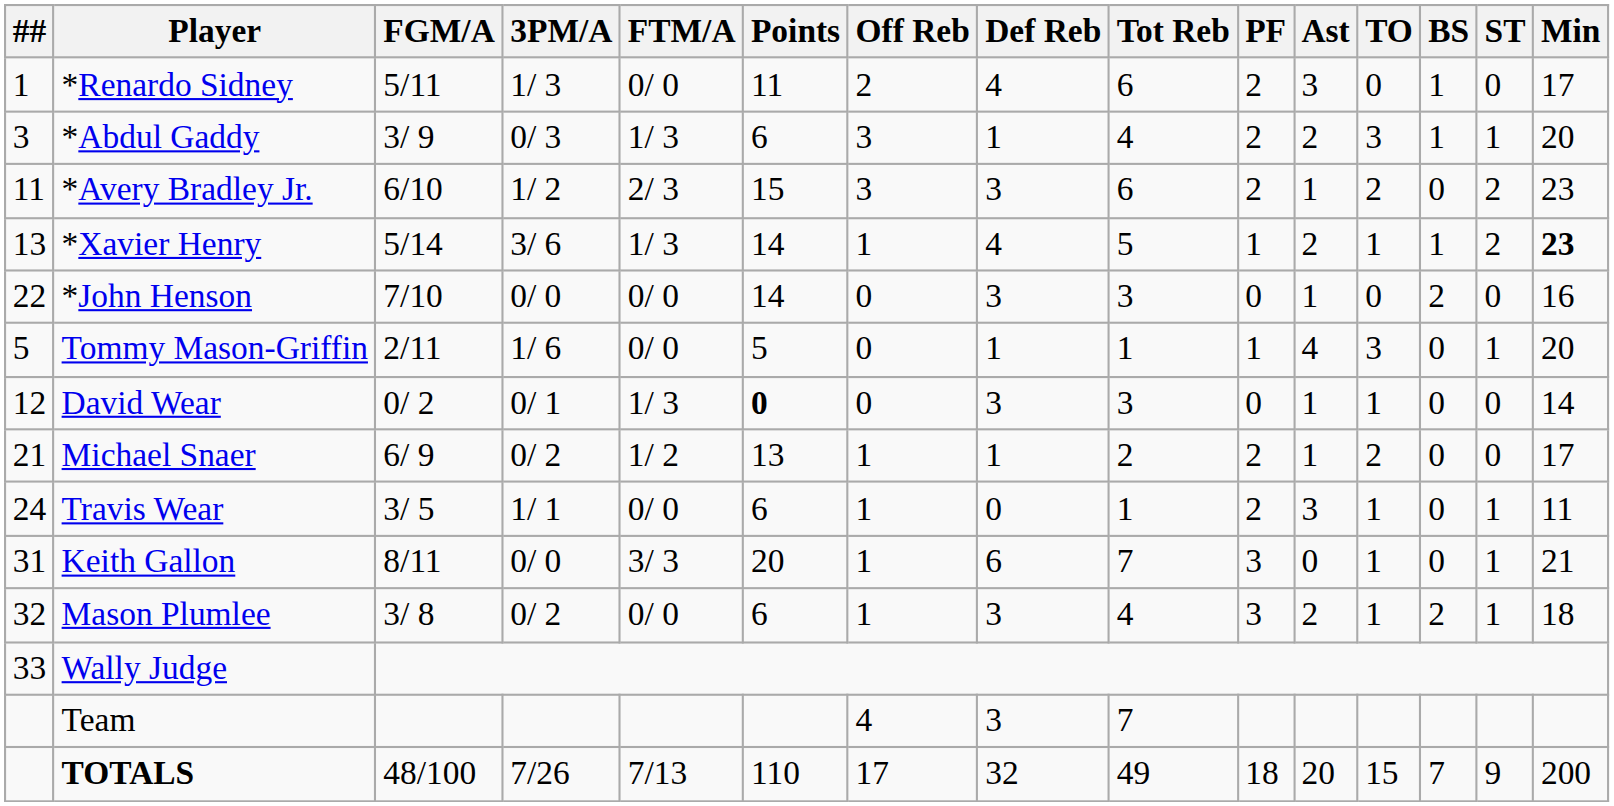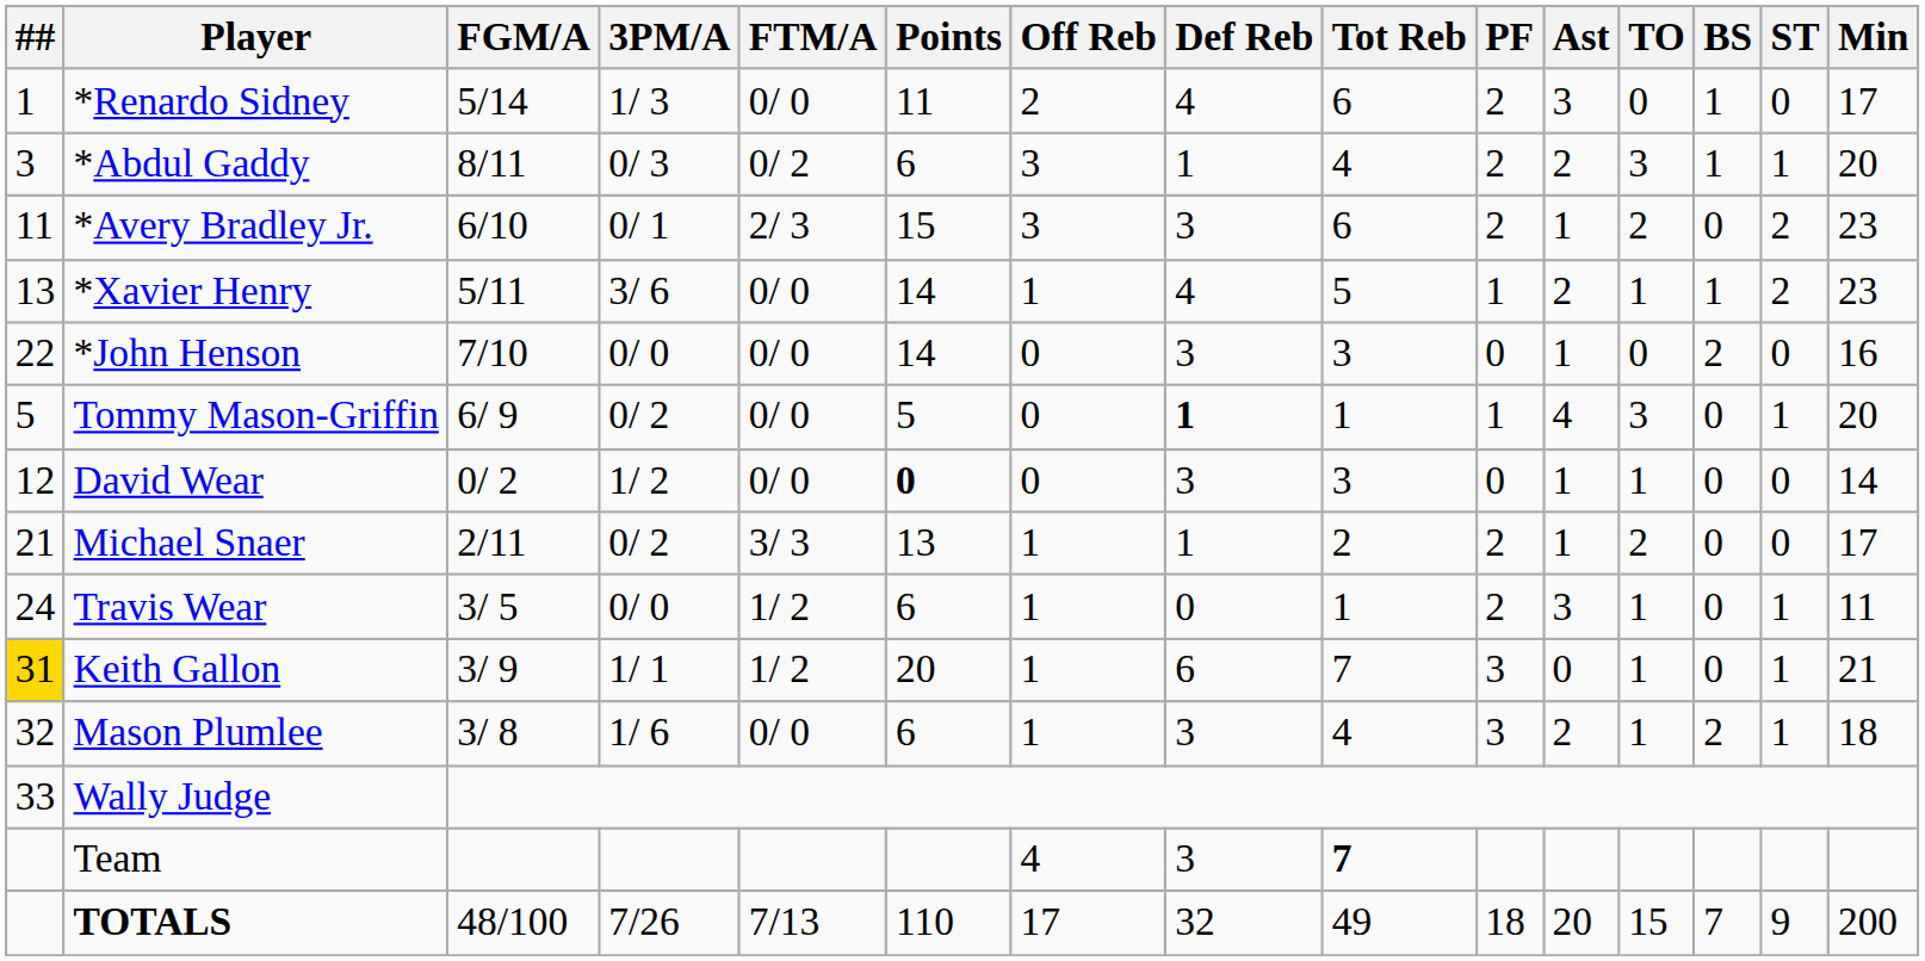 <table class="wikitable sortable">
 <tr>
 <th>##</th>
 <th>Player</th>
 <th>FGM/A</th>
 <th>3PM/A</th>
 <th>FTM/A</th>
 <th>Points</th>
 <th>Off Reb</th>
 <th>Def Reb</th>
 <th>Tot Reb</th>
 <th>PF</th>
 <th>Ast</th>
 <th>TO</th>
 <th>BS</th>
 <th>ST</th>
 <th>Min</th>
 </tr>
 <tr>
 <td>1</td>
 <td>*<a href='#'>Renardo Sidney</a></td>
-<td>5/11</td>
+<td>5/14</td>
 <td>1/ 3</td>
 <td>0/ 0</td>
 <td>11</td>
 <td>2</td>
 <td>4</td>
 <td>6</td>
 <td>2</td>
 <td>3</td>
 <td>0</td>
 <td>1</td>
 <td>0</td>
 <td>17</td>
 </tr>
 <tr>
 <td>3</td>
 <td>*<a href='#'>Abdul Gaddy</a></td>
-<td>3/ 9</td>
+<td>8/11</td>
 <td>0/ 3</td>
-<td>1/ 3</td>
+<td>0/ 2</td>
 <td>6</td>
 <td>3</td>
 <td>1</td>
 <td>4</td>
 <td>2</td>
 <td>2</td>
 <td>3</td>
 <td>1</td>
 <td>1</td>
 <td>20</td>
 </tr>
 <tr>
 <td>11</td>
 <td>*<a href='#'>Avery Bradley Jr.</a></td>
 <td>6/10</td>
-<td>1/ 2</td>
+<td>0/ 1</td>
 <td>2/ 3</td>
 <td>15</td>
 <td>3</td>
 <td>3</td>
 <td>6</td>
 <td>2</td>
 <td>1</td>
 <td>2</td>
 <td>0</td>
 <td>2</td>
 <td>23</td>
 </tr>
 <tr>
 <td>13</td>
 <td>*<a href='#'>Xavier Henry</a></td>
-<td>5/14</td>
+<td>5/11</td>
 <td>3/ 6</td>
-<td>1/ 3</td>
+<td>0/ 0</td>
 <td>14</td>
 <td>1</td>
 <td>4</td>
 <td>5</td>
 <td>1</td>
 <td>2</td>
 <td>1</td>
 <td>1</td>
 <td>2</td>
-<td><strong>23</strong></td>
+<td>23</td>
 </tr>
 <tr>
 <td>22</td>
 <td>*<a href='#'>John Henson</a></td>
 <td>7/10</td>
 <td>0/ 0</td>
 <td>0/ 0</td>
 <td>14</td>
 <td>0</td>
 <td>3</td>
 <td>3</td>
 <td>0</td>
 <td>1</td>
 <td>0</td>
 <td>2</td>
 <td>0</td>
 <td>16</td>
 </tr>
 <tr>
 <td>5</td>
 <td><a href='#'>Tommy Mason-Griffin</a></td>
-<td>2/11</td>
-<td>1/ 6</td>
+<td>6/ 9</td>
+<td>0/ 2</td>
 <td>0/ 0</td>
 <td>5</td>
 <td>0</td>
-<td>1</td>
+<td><strong>1</strong></td>
 <td>1</td>
 <td>1</td>
 <td>4</td>
 <td>3</td>
 <td>0</td>
 <td>1</td>
 <td>20</td>
 </tr>
 <tr>
 <td>12</td>
 <td><a href='#'>David Wear</a></td>
 <td>0/ 2</td>
-<td>0/ 1</td>
-<td>1/ 3</td>
+<td>1/ 2</td>
+<td>0/ 0</td>
 <td><strong>0</strong></td>
 <td>0</td>
 <td>3</td>
 <td>3</td>
 <td>0</td>
 <td>1</td>
 <td>1</td>
 <td>0</td>
 <td>0</td>
 <td>14</td>
 </tr>
 <tr>
 <td>21</td>
 <td><a href='#'>Michael Snaer</a></td>
-<td>6/ 9</td>
+<td>2/11</td>
 <td>0/ 2</td>
-<td>1/ 2</td>
+<td>3/ 3</td>
 <td>13</td>
 <td>1</td>
 <td>1</td>
 <td>2</td>
 <td>2</td>
 <td>1</td>
 <td>2</td>
 <td>0</td>
 <td>0</td>
 <td>17</td>
 </tr>
 <tr>
 <td>24</td>
 <td><a href='#'>Travis Wear</a></td>
 <td>3/ 5</td>
-<td>1/ 1</td>
 <td>0/ 0</td>
+<td>1/ 2</td>
 <td>6</td>
 <td>1</td>
 <td>0</td>
 <td>1</td>
 <td>2</td>
 <td>3</td>
 <td>1</td>
 <td>0</td>
 <td>1</td>
 <td>11</td>
 </tr>
 <tr>
-<td>31</td>
+<td style="background: gold;">31</td>
 <td><a href='#'>Keith Gallon</a></td>
-<td>8/11</td>
-<td>0/ 0</td>
-<td>3/ 3</td>
+<td>3/ 9</td>
+<td>1/ 1</td>
+<td>1/ 2</td>
 <td>20</td>
 <td>1</td>
 <td>6</td>
 <td>7</td>
 <td>3</td>
 <td>0</td>
 <td>1</td>
 <td>0</td>
 <td>1</td>
 <td>21</td>
 </tr>
 <tr>
 <td>32</td>
 <td><a href='#'>Mason Plumlee</a></td>
 <td>3/ 8</td>
-<td>0/ 2</td>
+<td>1/ 6</td>
 <td>0/ 0</td>
 <td>6</td>
 <td>1</td>
 <td>3</td>
 <td>4</td>
 <td>3</td>
 <td>2</td>
 <td>1</td>
 <td>2</td>
 <td>1</td>
 <td>18</td>
 </tr>
 <tr>
 <td>33</td>
 <td><a href='#'>Wally Judge</a></td>
 <td colspan=13></td>
 </tr>
 <tr>
 <td></td>
 <td>Team</td>
 <td></td>
 <td></td>
 <td></td>
 <td></td>
 <td>4</td>
 <td>3</td>
-<td>7</td>
+<td><strong>7</strong></td>
 <td></td>
 <td></td>
 <td></td>
 <td></td>
 <td></td>
 <td></td>
 </tr>
 <tr>
 <td></td>
 <td><strong>TOTALS</strong></td>
 <td>48/100</td>
 <td>7/26</td>
 <td>7/13</td>
 <td>110</td>
 <td>17</td>
 <td>32</td>
 <td>49</td>
 <td>18</td>
 <td>20</td>
 <td>15</td>
 <td>7</td>
 <td>9</td>
 <td>200</td>
 </tr>
 </table>
